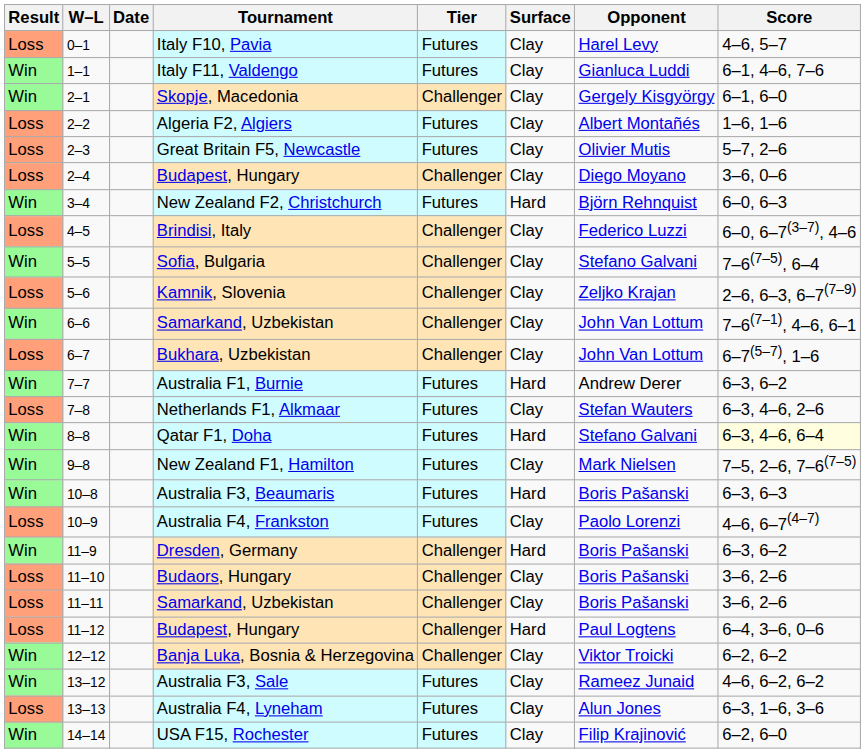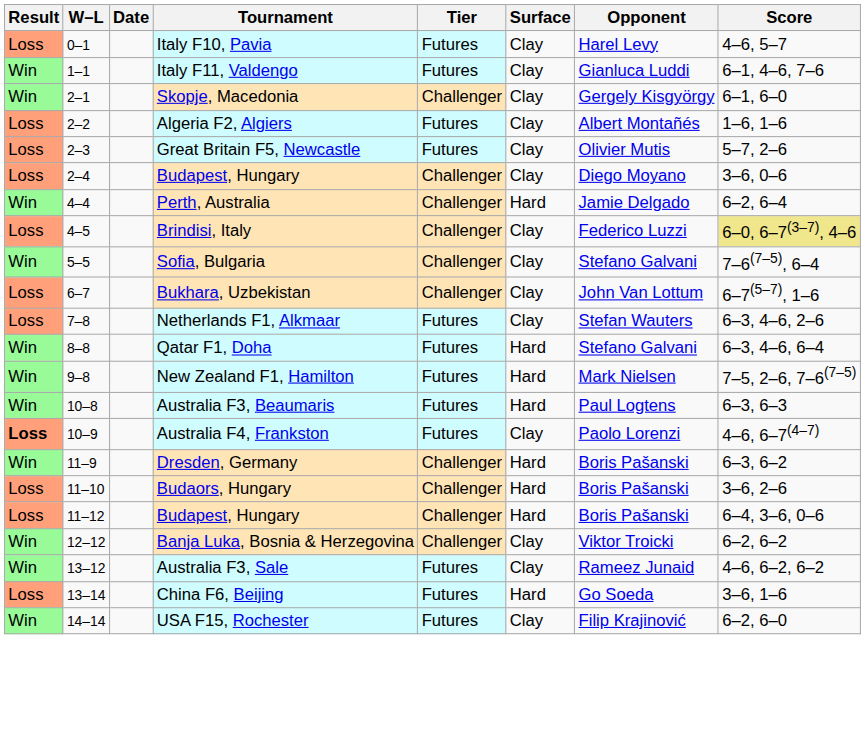 <table class="sortable wikitable">
 <tr>
 <th>Result</th>
 <th class="unsortable">W–L</th>
 <th>Date</th>
 <th>Tournament</th>
 <th>Tier</th>
 <th>Surface</th>
 <th>Opponent</th>
 <th class="unsortable">Score</th>
 </tr>
 <tr>
 <td style="background:#ffa07a;">Loss</td>
 <td><small>0–1</small></td>
 <td></td>
 <td style="background:#cffcff;">Italy F10, <a href='#'>Pavia</a></td>
 <td style="background:#cffcff;">Futures</td>
 <td>Clay</td>
 <td> <a href='#'>Harel Levy</a></td>
 <td>4–6, 5–7</td>
 </tr>
 <tr>
 <td style="background:#98fb98;">Win</td>
 <td><small>1–1</small></td>
 <td></td>
 <td style="background:#cffcff;">Italy F11, <a href='#'>Valdengo</a></td>
 <td style="background:#cffcff;">Futures</td>
 <td>Clay</td>
 <td> <a href='#'>Gianluca Luddi</a></td>
 <td>6–1, 4–6, 7–6</td>
 </tr>
 <tr>
 <td style="background:#98fb98;">Win</td>
 <td><small>2–1</small></td>
 <td></td>
 <td style="background:moccasin;"><a href='#'>Skopje</a>, Macedonia</td>
 <td style="background:moccasin;">Challenger</td>
 <td>Clay</td>
 <td> <a href='#'>Gergely Kisgyörgy</a></td>
 <td>6–1, 6–0</td>
 </tr>
 <tr>
 <td style="background:#ffa07a;">Loss</td>
 <td><small>2–2</small></td>
 <td></td>
 <td style="background:#cffcff;">Algeria F2, <a href='#'>Algiers</a></td>
 <td style="background:#cffcff;">Futures</td>
 <td>Clay</td>
 <td> <a href='#'>Albert Montañés</a></td>
 <td>1–6, 1–6</td>
 </tr>
 <tr>
 <td style="background:#ffa07a;">Loss</td>
 <td><small>2–3</small></td>
 <td></td>
 <td style="background:#cffcff;">Great Britain F5, <a href='#'>Newcastle</a></td>
 <td style="background:#cffcff;">Futures</td>
 <td>Clay</td>
 <td> <a href='#'>Olivier Mutis</a></td>
 <td>5–7, 2–6</td>
 </tr>
 <tr>
 <td style="background:#ffa07a;">Loss</td>
 <td><small>2–4</small></td>
 <td></td>
 <td style="background:moccasin;"><a href='#'>Budapest</a>, Hungary</td>
 <td style="background:moccasin;">Challenger</td>
 <td>Clay</td>
 <td> <a href='#'>Diego Moyano</a></td>
 <td>3–6, 0–6</td>
 </tr>
 <tr>
 <td style="background:#98fb98;">Win</td>
-<td><small>3–4</small></td>
+<td><small>4–4</small></td>
 <td></td>
-<td style="background:#cffcff;">New Zealand F2, <a href='#'>Christchurch</a></td>
-<td style="background:#cffcff;">Futures</td>
+<td style="background:moccasin;"><a href='#'>Perth</a>, Australia</td>
+<td style="background:moccasin;">Challenger</td>
 <td>Hard</td>
-<td> <a href='#'>Björn Rehnquist</a></td>
-<td>6–0, 6–3</td>
+<td> <a href='#'>Jamie Delgado</a></td>
+<td>6–2, 6–4</td>
 </tr>
 <tr>
 <td style="background:#ffa07a;">Loss</td>
 <td><small>4–5</small></td>
 <td></td>
 <td style="background:moccasin;"><a href='#'>Brindisi</a>, Italy</td>
 <td style="background:moccasin;">Challenger</td>
 <td>Clay</td>
 <td> <a href='#'>Federico Luzzi</a></td>
-<td>6–0, 6–7<sup>(3–7)</sup>, 4–6</td>
+<td style="background: khaki;">6–0, 6–7<sup>(3–7)</sup>, 4–6</td>
 </tr>
 <tr>
 <td style="background:#98fb98;">Win</td>
 <td><small>5–5</small></td>
 <td></td>
 <td style="background:moccasin;"><a href='#'>Sofia</a>, Bulgaria</td>
 <td style="background:moccasin;">Challenger</td>
 <td>Clay</td>
 <td> <a href='#'>Stefano Galvani</a></td>
 <td>7–6<sup>(7–5)</sup>, 6–4</td>
 </tr>
 <tr>
 <td style="background:#ffa07a;">Loss</td>
-<td><small>5–6</small></td>
-<td></td>
-<td style="background:moccasin;"><a href='#'>Kamnik</a>, Slovenia</td>
-<td style="background:moccasin;">Challenger</td>
-<td>Clay</td>
-<td> <a href='#'>Zeljko Krajan</a></td>
-<td>2–6, 6–3, 6–7<sup>(7–9)</sup></td>
-</tr>
-<tr>
-<td style="background:#98fb98;">Win</td>
-<td><small>6–6</small></td>
-<td></td>
-<td style="background:moccasin;"><a href='#'>Samarkand</a>, Uzbekistan</td>
-<td style="background:moccasin;">Challenger</td>
-<td>Clay</td>
-<td> <a href='#'>John Van Lottum</a></td>
-<td>7–6<sup>(7–1)</sup>, 4–6, 6–1</td>
-</tr>
-<tr>
-<td style="background:#ffa07a;">Loss</td>
 <td><small>6–7</small></td>
 <td></td>
 <td style="background:moccasin;"><a href='#'>Bukhara</a>, Uzbekistan</td>
 <td style="background:moccasin;">Challenger</td>
 <td>Clay</td>
 <td> <a href='#'>John Van Lottum</a></td>
 <td>6–7<sup>(5–7)</sup>, 1–6</td>
-</tr>
-<tr>
-<td style="background:#98fb98;">Win</td>
-<td><small>7–7</small></td>
-<td></td>
-<td style="background:#cffcff;">Australia F1, <a href='#'>Burnie</a></td>
-<td style="background:#cffcff;">Futures</td>
-<td>Hard</td>
-<td> Andrew Derer</td>
-<td>6–3, 6–2</td>
 </tr>
 <tr>
 <td style="background:#ffa07a;">Loss</td>
 <td><small>7–8</small></td>
 <td></td>
 <td style="background:#cffcff;">Netherlands F1, <a href='#'>Alkmaar</a></td>
 <td style="background:#cffcff;">Futures</td>
 <td>Clay</td>
 <td> <a href='#'>Stefan Wauters</a></td>
 <td>6–3, 4–6, 2–6</td>
 </tr>
 <tr>
 <td style="background:#98fb98;">Win</td>
 <td><small>8–8</small></td>
 <td></td>
 <td style="background:#cffcff;">Qatar F1, <a href='#'>Doha</a></td>
 <td style="background:#cffcff;">Futures</td>
 <td>Hard</td>
 <td> <a href='#'>Stefano Galvani</a></td>
-<td style="background: lightyellow;">6–3, 4–6, 6–4</td>
+<td>6–3, 4–6, 6–4</td>
 </tr>
 <tr>
 <td style="background:#98fb98;">Win</td>
 <td><small>9–8</small></td>
 <td></td>
 <td style="background:#cffcff;">New Zealand F1, <a href='#'>Hamilton</a></td>
 <td style="background:#cffcff;">Futures</td>
-<td>Clay</td>
+<td>Hard</td>
 <td> <a href='#'>Mark Nielsen</a></td>
 <td>7–5, 2–6, 7–6<sup>(7–5)</sup></td>
 </tr>
 <tr>
 <td style="background:#98fb98;">Win</td>
 <td><small>10–8</small></td>
 <td></td>
 <td style="background:#cffcff;">Australia F3, <a href='#'>Beaumaris</a></td>
 <td style="background:#cffcff;">Futures</td>
 <td>Hard</td>
-<td> <a href='#'>Boris Pašanski</a></td>
+<td> <a href='#'>Paul Logtens</a></td>
 <td>6–3, 6–3</td>
 </tr>
 <tr>
-<td style="background:#ffa07a;">Loss</td>
+<td style="background:#ffa07a;"><strong>Loss</strong></td>
 <td><small>10–9</small></td>
 <td></td>
 <td style="background:#cffcff;">Australia F4, <a href='#'>Frankston</a></td>
 <td style="background:#cffcff;">Futures</td>
 <td>Clay</td>
 <td> <a href='#'>Paolo Lorenzi</a></td>
 <td>4–6, 6–7<sup>(4–7)</sup></td>
 </tr>
 <tr>
 <td style="background:#98fb98;">Win</td>
 <td><small>11–9</small></td>
 <td></td>
 <td style="background:moccasin;"><a href='#'>Dresden</a>, Germany</td>
 <td style="background:moccasin;">Challenger</td>
 <td>Hard</td>
 <td> <a href='#'>Boris Pašanski</a></td>
 <td>6–3, 6–2</td>
 </tr>
 <tr>
 <td style="background:#ffa07a;">Loss</td>
 <td><small>11–10</small></td>
 <td></td>
 <td style="background:moccasin;"><a href='#'>Budaors</a>, Hungary</td>
 <td style="background:moccasin;">Challenger</td>
-<td>Clay</td>
-<td> <a href='#'>Boris Pašanski</a></td>
-<td>3–6, 2–6</td>
-</tr>
-<tr>
-<td style="background:#ffa07a;">Loss</td>
-<td><small>11–11</small></td>
-<td></td>
-<td style="background:moccasin;"><a href='#'>Samarkand</a>, Uzbekistan</td>
-<td style="background:moccasin;">Challenger</td>
-<td>Clay</td>
+<td>Hard</td>
 <td> <a href='#'>Boris Pašanski</a></td>
 <td>3–6, 2–6</td>
 </tr>
 <tr>
 <td style="background:#ffa07a;">Loss</td>
 <td><small>11–12</small></td>
 <td></td>
 <td style="background:moccasin;"><a href='#'>Budapest</a>, Hungary</td>
 <td style="background:moccasin;">Challenger</td>
 <td>Hard</td>
-<td> <a href='#'>Paul Logtens</a></td>
+<td> <a href='#'>Boris Pašanski</a></td>
 <td>6–4, 3–6, 0–6</td>
 </tr>
 <tr>
 <td style="background:#98fb98;">Win</td>
 <td><small>12–12</small></td>
 <td></td>
 <td style="background:moccasin;"><a href='#'>Banja Luka</a>, Bosnia & Herzegovina</td>
 <td style="background:moccasin;">Challenger</td>
 <td>Clay</td>
 <td> <a href='#'>Viktor Troicki</a></td>
 <td>6–2, 6–2</td>
 </tr>
 <tr>
 <td style="background:#98fb98;">Win</td>
 <td><small>13–12</small></td>
 <td></td>
 <td style="background:#cffcff;">Australia F3, <a href='#'>Sale</a></td>
 <td style="background:#cffcff;">Futures</td>
 <td>Clay</td>
 <td> <a href='#'>Rameez Junaid</a></td>
 <td>4–6, 6–2, 6–2</td>
 </tr>
 <tr>
 <td style="background:#ffa07a;">Loss</td>
-<td><small>13–13</small></td>
+<td><small>13–14</small></td>
 <td></td>
-<td style="background:#cffcff;">Australia F4, <a href='#'>Lyneham</a></td>
+<td style="background:#cffcff;">China F6, <a href='#'>Beijing</a></td>
 <td style="background:#cffcff;">Futures</td>
-<td>Clay</td>
-<td> <a href='#'>Alun Jones</a></td>
-<td>6–3, 1–6, 3–6</td>
+<td>Hard</td>
+<td> <a href='#'>Go Soeda</a></td>
+<td>3–6, 1–6</td>
 </tr>
 <tr>
 <td style="background:#98fb98;">Win</td>
 <td><small>14–14</small></td>
 <td></td>
 <td style="background:#cffcff;">USA F15, <a href='#'>Rochester</a></td>
 <td style="background:#cffcff;">Futures</td>
 <td>Clay</td>
 <td> <a href='#'>Filip Krajinović</a></td>
 <td>6–2, 6–0</td>
 </tr>
 </table>
